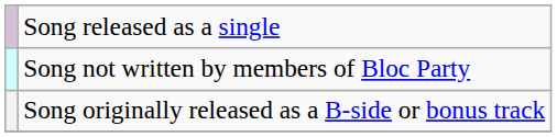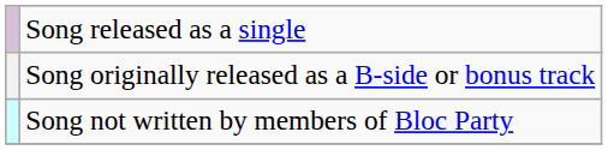 <table class="wikitable" style="font-size:90%;">
 <tr>
 <th scope="row" style="background-color:#D8BFD8"></th>
 <td>Song released as a <a href='#'>single</a></td>
 </tr>
 <tr>
+<th scope="row"></th>
+<td>Song originally released as a <a href='#'>B-side</a> or <a href='#'>bonus track</a></td>
+</tr>
+<tr>
 <th scope="row" style="background-color:#CCFFFF"></th>
 <td>Song not written by members of <a href='#'>Bloc Party</a></td>
 </tr>
 <tr>
-<th scope="row"></th>
-<td>Song originally released as a <a href='#'>B-side</a> or <a href='#'>bonus track</a></td>
-</tr>
-<tr>
 </tr>
 </table>
